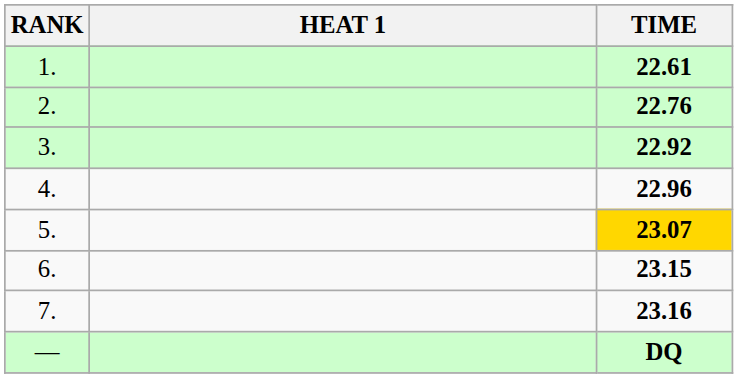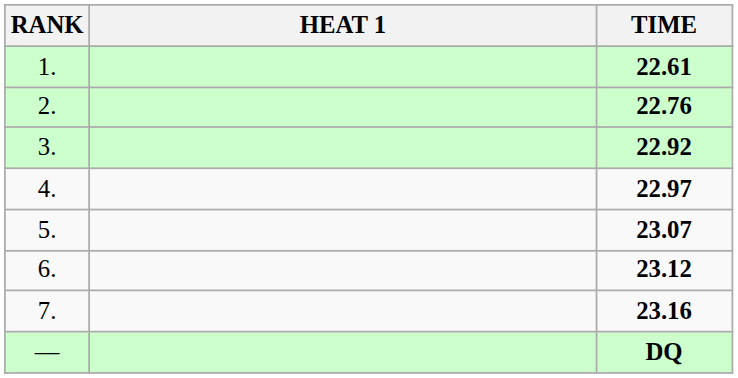 <table class="wikitable" style="border-collapse: collapse; font-size: 90%;">
 <tr>
 <th>RANK</th>
 <th style="width: 20em">HEAT 1</th>
 <th style="width: 5em">TIME</th>
 </tr>
 <tr style="background:#ccffcc;">
 <td align="center">1.</td>
 <td></td>
 <td align="center"><strong>22.61</strong></td>
 </tr>
 <tr style="background:#ccffcc;">
 <td align="center">2.</td>
 <td></td>
 <td align="center"><strong>22.76</strong></td>
 </tr>
 <tr style="background:#ccffcc;">
 <td align="center">3.</td>
 <td></td>
 <td align="center"><strong>22.92</strong></td>
 </tr>
 <tr>
 <td align="center">4.</td>
 <td></td>
-<td align="center"><strong>22.96</strong></td>
+<td align="center"><strong>22.97</strong></td>
 </tr>
 <tr>
 <td align="center">5.</td>
 <td></td>
-<td align="center" style="background: gold;"><strong>23.07</strong></td>
+<td align="center"><strong>23.07</strong></td>
 </tr>
 <tr>
 <td align="center">6.</td>
 <td></td>
-<td align="center"><strong>23.15</strong></td>
+<td align="center"><strong>23.12</strong></td>
 </tr>
 <tr>
 <td align="center">7.</td>
 <td></td>
 <td align="center"><strong>23.16</strong></td>
 </tr>
 <tr style="background:#ccffcc;">
 <td align="center">—</td>
 <td></td>
 <td align="center"><strong>DQ</strong></td>
 </tr>
 </table>
